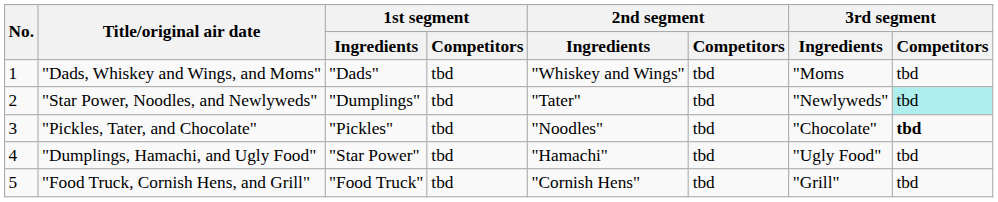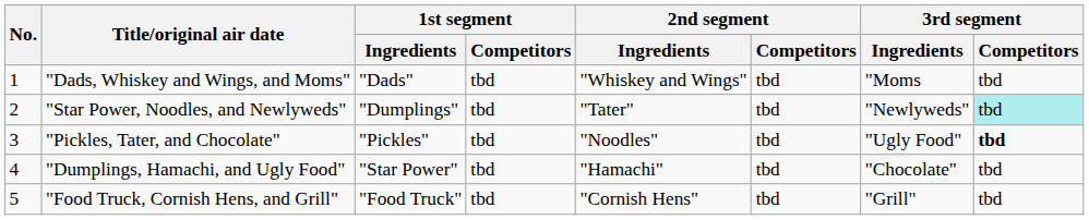 <table class="wikitable">
 <tr>
 <th rowspan="2">No.</th>
 <th rowspan="2">Title/original air date</th>
 <th colspan="2">1st segment</th>
 <th colspan="2">2nd segment</th>
 <th colspan="2">3rd segment</th>
 </tr>
 <tr>
 <th>Ingredients</th>
 <th>Competitors</th>
 <th>Ingredients</th>
 <th>Competitors</th>
 <th>Ingredients</th>
 <th>Competitors</th>
 </tr>
 <tr>
 <td>1</td>
 <td>"Dads, Whiskey and Wings, and Moms"</td>
 <td>"Dads"</td>
 <td>tbd</td>
 <td>"Whiskey and Wings"</td>
 <td>tbd</td>
 <td>"Moms</td>
 <td>tbd</td>
 </tr>
 <tr>
 <td>2</td>
 <td>"Star Power, Noodles, and Newlyweds"</td>
 <td>"Dumplings"</td>
 <td>tbd</td>
 <td>"Tater"</td>
 <td>tbd</td>
 <td>"Newlyweds"</td>
 <td style="background: paleturquoise;">tbd</td>
 </tr>
 <tr>
 <td>3</td>
 <td>"Pickles, Tater, and Chocolate"</td>
 <td>"Pickles"</td>
 <td>tbd</td>
 <td>"Noodles"</td>
 <td>tbd</td>
-<td>"Chocolate"</td>
+<td>"Ugly Food"</td>
 <td><strong>tbd</strong></td>
 </tr>
 <tr>
 <td>4</td>
 <td>"Dumplings, Hamachi, and Ugly Food"</td>
 <td>"Star Power"</td>
 <td>tbd</td>
 <td>"Hamachi"</td>
 <td>tbd</td>
-<td>"Ugly Food"</td>
+<td>"Chocolate"</td>
 <td>tbd</td>
 </tr>
 <tr>
 <td>5</td>
 <td>"Food Truck, Cornish Hens, and Grill"</td>
 <td>"Food Truck"</td>
 <td>tbd</td>
 <td>"Cornish Hens"</td>
 <td>tbd</td>
 <td>"Grill"</td>
 <td>tbd</td>
 </tr>
 </table>
